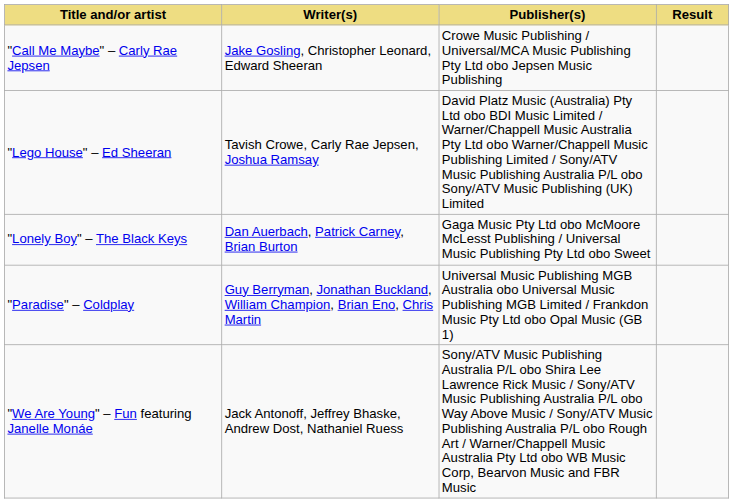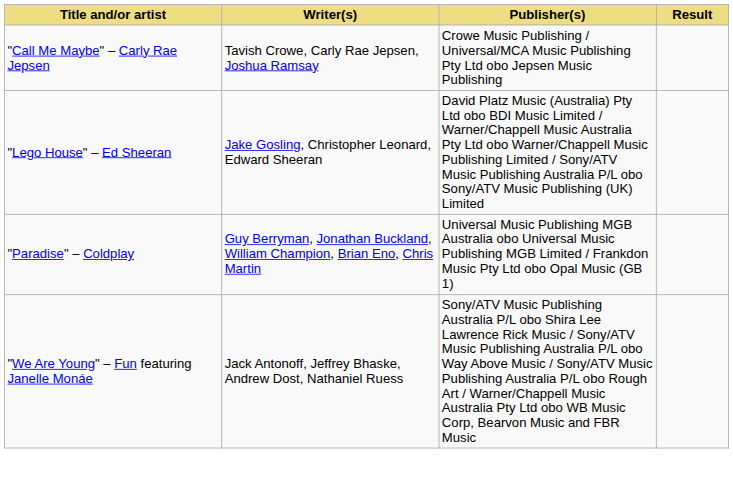 <table class="wikitable" width=100%>
 <tr>
 <th style="width:30%;background:#EEDD82;">Title and/or artist</th>
 <th style="width:30%;background:#EEDD82;">Writer(s)</th>
 <th style="width:30%;background:#EEDD82;">Publisher(s)</th>
 <th style="width:10%;background:#EEDD82;">Result</th>
 </tr>
 <tr>
 <td>"<a href='#'>Call Me Maybe</a>" – <a href='#'>Carly Rae Jepsen</a></td>
-<td><a href='#'>Jake Gosling</a>, Christopher Leonard, Edward Sheeran</td>
+<td>Tavish Crowe, Carly Rae Jepsen, <a href='#'>Joshua Ramsay</a></td>
 <td>Crowe Music Publishing / Universal/MCA Music Publishing Pty Ltd obo Jepsen Music Publishing</td>
 <td></td>
 </tr>
 <tr>
 <td>"<a href='#'>Lego House</a>" – <a href='#'>Ed Sheeran</a></td>
-<td>Tavish Crowe, Carly Rae Jepsen, <a href='#'>Joshua Ramsay</a></td>
+<td><a href='#'>Jake Gosling</a>, Christopher Leonard, Edward Sheeran</td>
 <td>David Platz Music (Australia) Pty Ltd obo BDI Music Limited / Warner/Chappell Music Australia Pty Ltd obo Warner/Chappell Music Publishing Limited / Sony/ATV Music Publishing Australia P/L obo Sony/ATV Music Publishing (UK) Limited</td>
-<td></td>
-</tr>
-<tr>
-<td>"<a href='#'>Lonely Boy</a>" – <a href='#'>The Black Keys</a></td>
-<td><a href='#'>Dan Auerbach</a>, <a href='#'>Patrick Carney</a>, <a href='#'>Brian Burton</a></td>
-<td>Gaga Music Pty Ltd obo McMoore McLesst Publishing / Universal Music Publishing Pty Ltd obo Sweet</td>
 <td></td>
 </tr>
 <tr>
 <td>"<a href='#'>Paradise</a>" – <a href='#'>Coldplay</a></td>
 <td><a href='#'>Guy Berryman</a>, <a href='#'>Jonathan Buckland</a>, <a href='#'>William Champion</a>, <a href='#'>Brian Eno</a>, <a href='#'>Chris Martin</a></td>
 <td>Universal Music Publishing MGB Australia obo Universal Music Publishing MGB Limited / Frankdon Music Pty Ltd obo Opal Music (GB 1)</td>
 <td></td>
 </tr>
 <tr>
 <td>"<a href='#'>We Are Young</a>" – <a href='#'>Fun</a> featuring <a href='#'>Janelle Monáe</a></td>
 <td>Jack Antonoff, Jeffrey Bhaske, Andrew Dost, Nathaniel Ruess</td>
 <td>Sony/ATV Music Publishing Australia P/L obo Shira Lee Lawrence Rick Music / Sony/ATV Music Publishing Australia P/L obo Way Above Music / Sony/ATV Music Publishing Australia P/L obo Rough Art / Warner/Chappell Music Australia Pty Ltd obo WB Music Corp, Bearvon Music and FBR Music</td>
 <td></td>
 </tr>
 </table>
